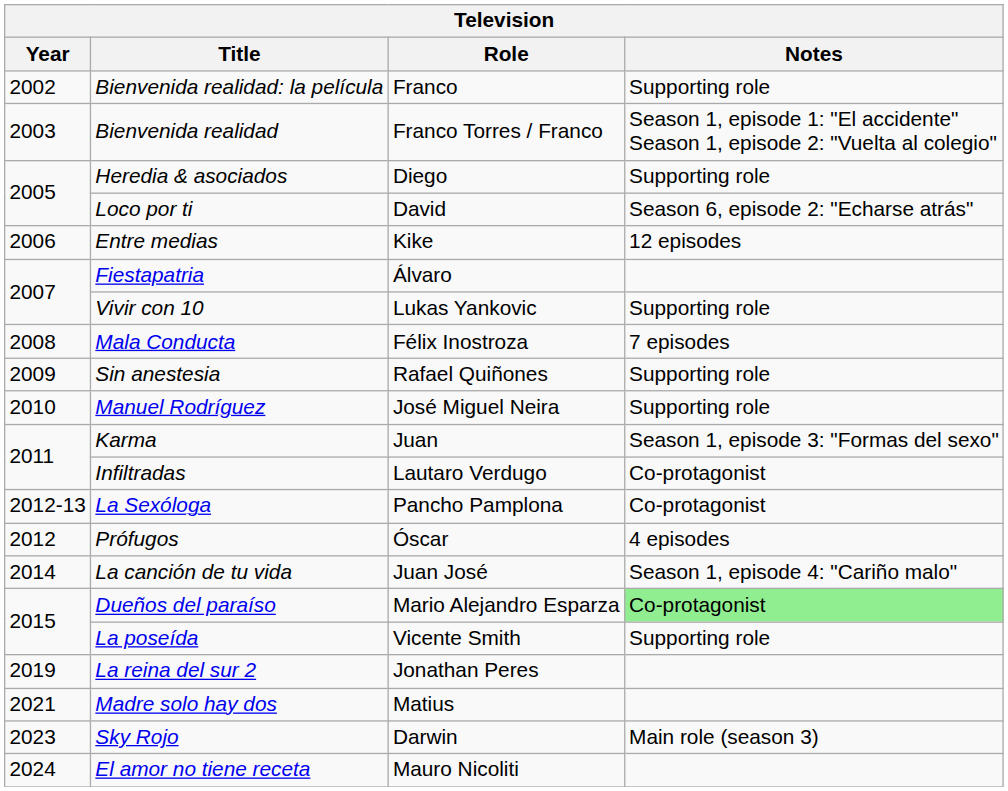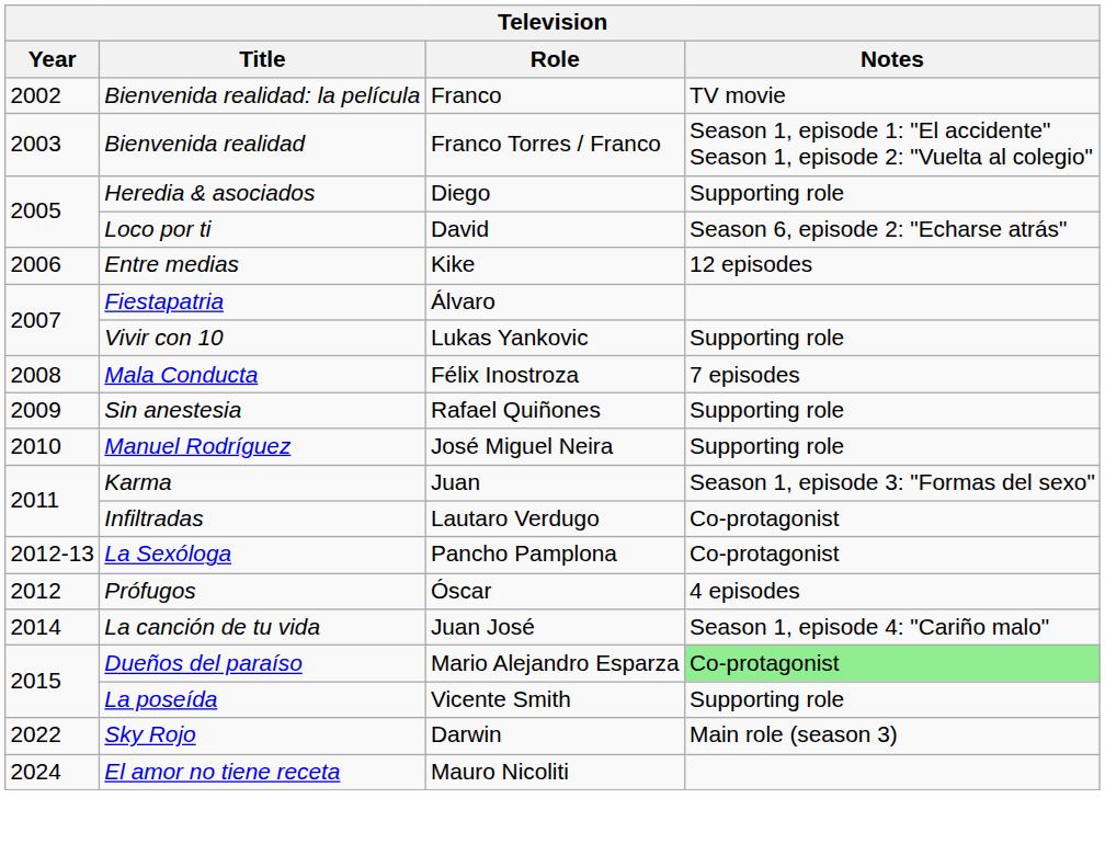 <table class="wikitable">
 <tr>
 <th colspan="4">Television</th>
 </tr>
 <tr>
 <th>Year</th>
 <th>Title</th>
 <th>Role</th>
 <th>Notes</th>
 </tr>
 <tr>
 <td>2002</td>
 <td><em>Bienvenida realidad: la película</em></td>
 <td>Franco</td>
-<td>Supporting role</td>
+<td>TV movie</td>
 </tr>
 <tr>
 <td>2003</td>
 <td><em>Bienvenida realidad</em></td>
 <td>Franco Torres / Franco</td>
 <td>Season 1, episode 1: "El accidente"<br>Season 1, episode 2: "Vuelta al colegio"</td>
 </tr>
 <tr>
 <td rowspan="2">2005</td>
 <td><em>Heredia & asociados</em></td>
 <td>Diego</td>
 <td>Supporting role</td>
 </tr>
 <tr>
 <td><em>Loco por ti</em></td>
 <td>David</td>
 <td>Season 6, episode 2: "Echarse atrás"</td>
 </tr>
 <tr>
 <td>2006</td>
 <td><em>Entre medias</em></td>
 <td>Kike</td>
 <td>12 episodes</td>
 </tr>
 <tr>
 <td rowspan="2">2007</td>
 <td><em><a href='#'>Fiestapatria</a></em></td>
 <td>Álvaro</td>
 <td></td>
 </tr>
 <tr>
 <td><em>Vivir con 10</em></td>
 <td>Lukas Yankovic</td>
 <td>Supporting role</td>
 </tr>
 <tr>
 <td>2008</td>
 <td><em><a href='#'>Mala Conducta</a></em></td>
 <td>Félix Inostroza</td>
 <td>7 episodes</td>
 </tr>
 <tr>
 <td>2009</td>
 <td><em>Sin anestesia</em></td>
 <td>Rafael Quiñones</td>
 <td>Supporting role</td>
 </tr>
 <tr>
 <td>2010</td>
 <td><em><a href='#'>Manuel Rodríguez</a></em></td>
 <td>José Miguel Neira</td>
 <td>Supporting role</td>
 </tr>
 <tr>
 <td rowspan="2">2011</td>
 <td><em>Karma</em></td>
 <td>Juan</td>
 <td>Season 1, episode 3: "Formas del sexo"</td>
 </tr>
 <tr>
 <td><em>Infiltradas</em></td>
 <td>Lautaro Verdugo</td>
 <td>Co-protagonist</td>
 </tr>
 <tr>
 <td>2012-13</td>
 <td><em><a href='#'>La Sexóloga</a></em></td>
 <td>Pancho Pamplona</td>
 <td>Co-protagonist</td>
 </tr>
 <tr>
 <td>2012</td>
 <td><em>Prófugos</em></td>
 <td>Óscar</td>
 <td>4 episodes</td>
 </tr>
 <tr>
 <td>2014</td>
 <td><em>La canción de tu vida</em></td>
 <td>Juan José</td>
 <td>Season 1, episode 4: "Cariño malo"</td>
 </tr>
 <tr>
 <td rowspan="2">2015</td>
 <td><em><a href='#'>Dueños del paraíso</a></em></td>
 <td>Mario Alejandro Esparza</td>
 <td style="background: lightgreen;">Co-protagonist</td>
 </tr>
 <tr>
 <td><em><a href='#'>La poseída</a></em></td>
 <td>Vicente Smith</td>
 <td>Supporting role</td>
 </tr>
 <tr>
-<td>2019</td>
-<td><em><a href='#'>La reina del sur 2</a></em></td>
-<td>Jonathan Peres</td>
-<td></td>
-</tr>
-<tr>
-<td>2021</td>
-<td><em><a href='#'>Madre solo hay dos</a></em></td>
-<td>Matius</td>
-<td></td>
-</tr>
-<tr>
-<td>2023</td>
+<td>2022</td>
 <td><em><a href='#'>Sky Rojo</a></em></td>
 <td>Darwin</td>
 <td>Main role (season 3)</td>
 </tr>
 <tr>
 <td>2024</td>
 <td><em><a href='#'>El amor no tiene receta</a></em></td>
 <td>Mauro Nicoliti</td>
 <td></td>
 </tr>
 <tr>
 </tr>
 </table>
